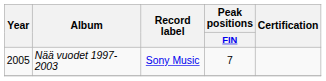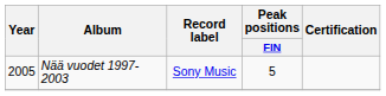 <table class="wikitable">
 <tr>
 <th align="center" rowspan="2" width="10">Year</th>
 <th align="center" rowspan="2" width="160">Album</th>
 <th align="center" rowspan="2" width="90">Record label</th>
 <th align="center" colspan="1" width="20">Peak positions</th>
 <th align="center" rowspan="2" width="70">Certification</th>
 </tr>
 <tr>
 <th scope="col" style="width:3em;font-size:90%;"><a href='#'>FIN</a><br></th>
 </tr>
 <tr>
 <td style="text-align:center;">2005</td>
 <td><em>Nää vuodet 1997-2003</em></td>
 <td style="text-align:center;" rowspan=1><a href='#'>Sony Music</a></td>
-<td style="text-align:center;">7</td>
+<td style="text-align:center;">5</td>
 <td></td>
 </tr>
 <tr>
 </tr>
 </table>
